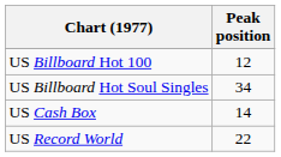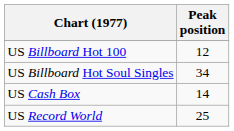 <table class="wikitable sortable">
 <tr>
 <th>Chart (1977)</th>
 <th>Peak<br>position</th>
 </tr>
 <tr>
 </tr>
 <tr>
 </tr>
 <tr>
 </tr>
 <tr>
 <td>US <a href='#'><em>Billboard</em> Hot 100</a></td>
 <td align="center">12</td>
 </tr>
 <tr>
 <td>US <em>Billboard</em> <a href='#'>Hot Soul Singles</a></td>
 <td align="center">34</td>
 </tr>
 <tr>
 <td>US <em><a href='#'>Cash Box</a></em></td>
 <td align="center">14</td>
 </tr>
 <tr>
 <td>US <em><a href='#'>Record World</a></em></td>
-<td align="center">22</td>
+<td align="center">25</td>
 </tr>
 </table>
